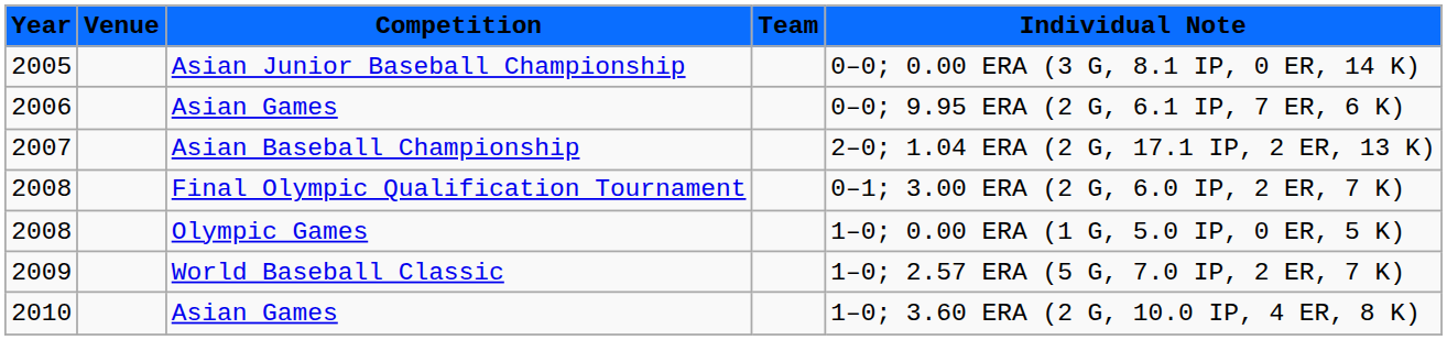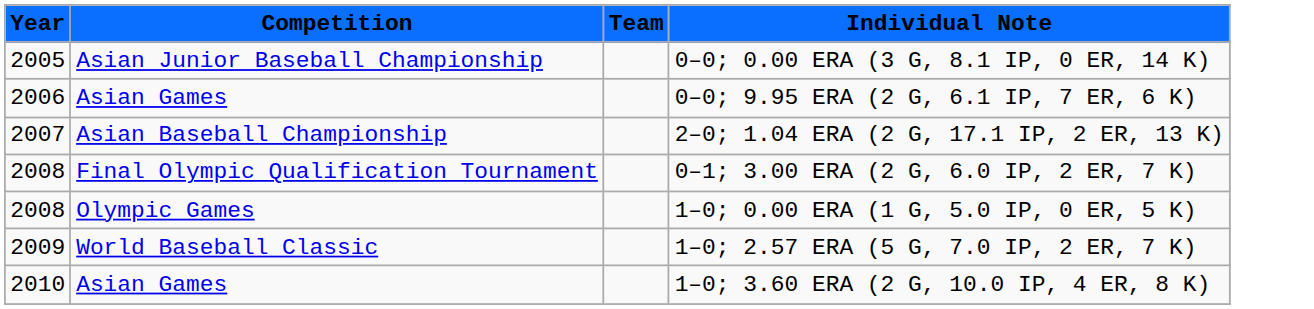 <table class="wikitable">
 <tr>
 <th style="background:#0A6EFF"><span>Year</span></th>
-<th style="background:#0A6EFF"><span>Venue</span></th>
 <th style="background:#0A6EFF"><span>Competition</span></th>
 <th style="background:#0A6EFF"><span>Team</span></th>
 <th style="background:#0A6EFF"><span>Individual Note</span></th>
 </tr>
 <tr>
 <td>2005</td>
-<td></td>
 <td><a href='#'>Asian Junior Baseball Championship</a></td>
 <td style="text-align:center"></td>
 <td>0–0; 0.00 ERA (3 G, 8.1 IP, 0 ER, 14 K)</td>
 </tr>
 <tr>
 <td>2006</td>
-<td></td>
 <td><a href='#'>Asian Games</a></td>
 <td style="text-align:center"></td>
 <td>0–0; 9.95 ERA (2 G, 6.1 IP, 7 ER, 6 K)</td>
 </tr>
 <tr>
 <td>2007</td>
-<td></td>
 <td><a href='#'>Asian Baseball Championship</a></td>
 <td style="text-align:center"></td>
 <td>2–0; 1.04 ERA (2 G, 17.1 IP, 2 ER, 13 K)</td>
 </tr>
 <tr>
 <td>2008</td>
-<td></td>
 <td><a href='#'>Final Olympic Qualification Tournament</a></td>
 <td style="text-align:center"></td>
 <td>0–1; 3.00 ERA (2 G, 6.0 IP, 2 ER, 7 K)</td>
 </tr>
 <tr>
 <td>2008</td>
-<td></td>
 <td><a href='#'>Olympic Games</a></td>
 <td style="text-align:center"></td>
 <td>1–0; 0.00 ERA (1 G, 5.0 IP, 0 ER, 5 K)</td>
 </tr>
 <tr>
 <td>2009</td>
-<td></td>
 <td><a href='#'>World Baseball Classic</a></td>
 <td style="text-align:center"></td>
 <td>1–0; 2.57 ERA (5 G, 7.0 IP, 2 ER, 7 K)</td>
 </tr>
 <tr>
 <td>2010</td>
-<td></td>
 <td><a href='#'>Asian Games</a></td>
 <td style="text-align:center"></td>
 <td>1–0; 3.60 ERA (2 G, 10.0 IP, 4 ER, 8 K)</td>
 </tr>
 </table>
